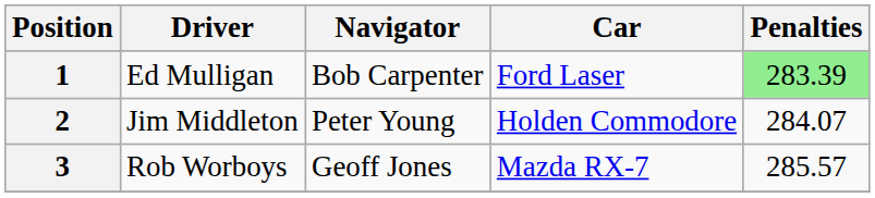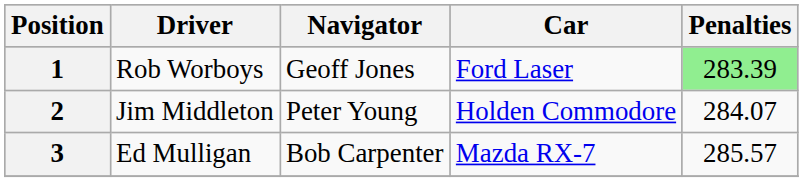 <table class="wikitable" border="1">
 <tr>
 <th>Position</th>
 <th>Driver</th>
 <th>Navigator</th>
 <th>Car</th>
 <th>Penalties</th>
 </tr>
 <tr>
 <th>1</th>
-<td>Ed Mulligan</td>
-<td>Bob Carpenter</td>
+<td>Rob Worboys</td>
+<td>Geoff Jones</td>
 <td><a href='#'>Ford Laser</a></td>
 <td align="center" style="background: lightgreen;">283.39</td>
 </tr>
 <tr>
 <th>2</th>
 <td>Jim Middleton</td>
 <td>Peter Young</td>
 <td><a href='#'>Holden Commodore</a></td>
 <td align="center">284.07</td>
 </tr>
 <tr>
 <th>3</th>
-<td>Rob Worboys</td>
-<td>Geoff Jones</td>
+<td>Ed Mulligan</td>
+<td>Bob Carpenter</td>
 <td><a href='#'>Mazda RX-7</a></td>
 <td align="center">285.57</td>
 </tr>
 <tr>
 </tr>
 </table>
